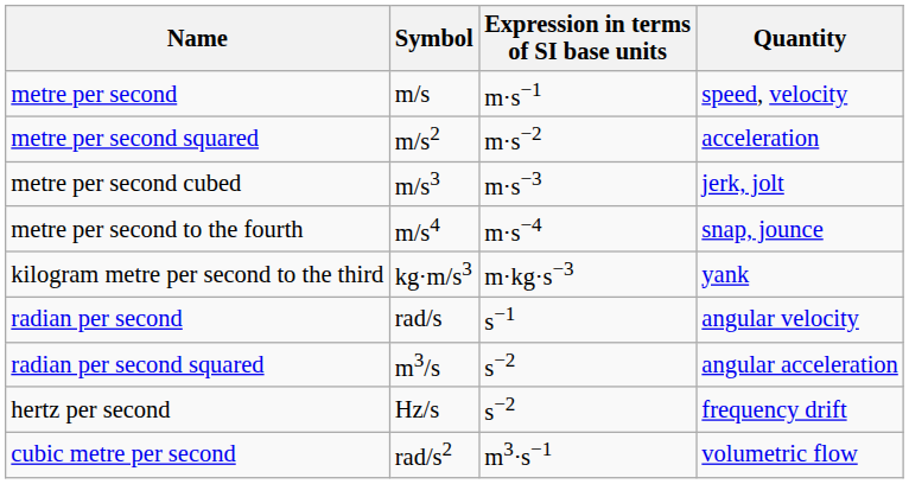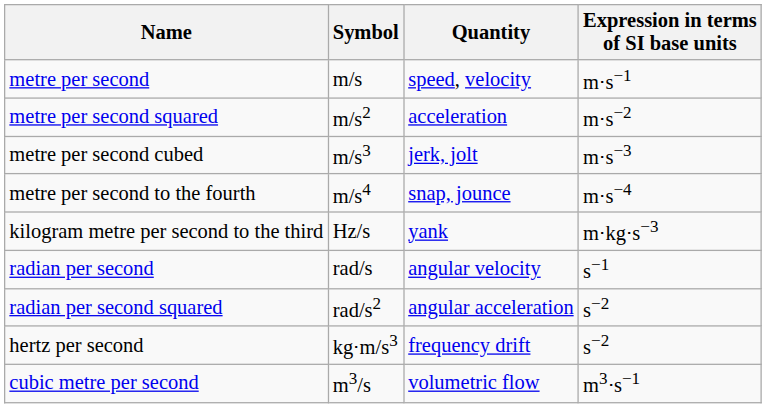 <table class="wikitable sortable">
 <tr>
 <th>Name</th>
 <th>Symbol</th>
+<th>Quantity</th>
 <th>Expression in terms<br> of SI base units</th>
-<th>Quantity</th>
 </tr>
 <tr>
 <td><a href='#'>metre per second</a></td>
 <td>m/s</td>
+<td><a href='#'>speed</a>, <a href='#'>velocity</a></td>
 <td>m⋅s<sup>−1</sup></td>
-<td><a href='#'>speed</a>, <a href='#'>velocity</a></td>
 </tr>
 <tr>
 <td><a href='#'>metre per second squared</a></td>
 <td>m/s<sup>2</sup></td>
+<td><a href='#'>acceleration</a></td>
 <td>m⋅s<sup>−2</sup></td>
-<td><a href='#'>acceleration</a></td>
 </tr>
 <tr>
 <td>metre per second cubed</td>
 <td>m/s<sup>3</sup></td>
+<td><a href='#'>jerk, jolt</a></td>
 <td>m⋅s<sup>−3</sup></td>
-<td><a href='#'>jerk, jolt</a></td>
 </tr>
 <tr>
 <td>metre per second to the fourth</td>
 <td>m/s<sup>4</sup></td>
+<td><a href='#'>snap, jounce</a></td>
 <td>m⋅s<sup>−4</sup></td>
-<td><a href='#'>snap, jounce</a></td>
 </tr>
 <tr>
 <td>kilogram metre per second to the third</td>
-<td>kg⋅m/s<sup>3</sup></td>
+<td>Hz/s</td>
+<td><a href='#'>yank</a></td>
 <td>m⋅kg⋅s<sup>−3</sup></td>
-<td><a href='#'>yank</a></td>
 </tr>
 <tr>
 <td><a href='#'>radian per second</a></td>
 <td>rad/s</td>
+<td><a href='#'>angular velocity</a></td>
 <td>s<sup>−1</sup></td>
-<td><a href='#'>angular velocity</a></td>
 </tr>
 <tr>
 <td><a href='#'>radian per second squared</a></td>
-<td>m<sup>3</sup>/s</td>
+<td>rad/s<sup>2</sup></td>
+<td><a href='#'>angular acceleration</a></td>
 <td>s<sup>−2</sup></td>
-<td><a href='#'>angular acceleration</a></td>
 </tr>
 <tr>
 <td>hertz per second</td>
-<td>Hz/s</td>
+<td>kg⋅m/s<sup>3</sup></td>
+<td><a href='#'>frequency drift</a></td>
 <td>s<sup>−2</sup></td>
-<td><a href='#'>frequency drift</a></td>
 </tr>
 <tr>
 <td><a href='#'>cubic metre per second</a></td>
-<td>rad/s<sup>2</sup></td>
+<td>m<sup>3</sup>/s</td>
+<td><a href='#'>volumetric flow</a></td>
 <td>m<sup>3</sup>⋅s<sup>−1</sup></td>
-<td><a href='#'>volumetric flow</a></td>
 </tr>
 </table>
